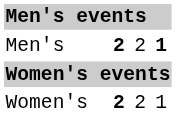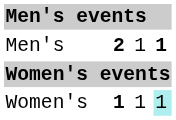 <table>
 <tr bgcolor="#cccccc">
 <td colspan=7><strong>Men's events</strong></td>
 </tr>
 <tr>
 <td>Men's<br><small><em></em></small></td>
 <td><strong> 2</strong></td>
-<td> 2</td>
+<td> 1</td>
 <td><strong> 1</strong></td>
 </tr>
 <tr bgcolor="#cccccc">
 <td colspan=7><strong>Women's events</strong></td>
 </tr>
 <tr>
 <td>Women's<br><small><em></em></small></td>
-<td><strong> 2</strong></td>
-<td> 2</td>
+<td><strong> 1</strong></td>
 <td> 1</td>
+<td style="background: paleturquoise;"> 1</td>
 </tr>
 </table>
